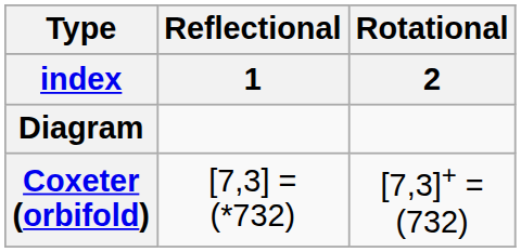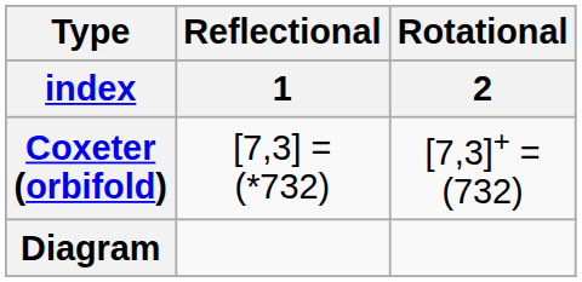 <table class=wikitable>
 <tr align=center>
 <th>Type</th>
 <th>Reflectional</th>
 <th>Rotational</th>
 </tr>
 <tr align=center>
 <th><a href='#'>index</a></th>
 <th>1</th>
 <th>2</th>
 </tr>
 <tr align=center>
+<th><a href='#'>Coxeter</a><br>(<a href='#'>orbifold</a>)</th>
+<td>[7,3] = <br>(*732)</td>
+<td>[7,3]<sup>+</sup> = <br>(732)</td>
+</tr>
+<tr align=center>
 <th>Diagram</th>
 <td></td>
 <td></td>
 </tr>
-<tr align=center>
-<th><a href='#'>Coxeter</a><br>(<a href='#'>orbifold</a>)</th>
-<td>[7,3] = <br>(*732)</td>
-<td>[7,3]<sup>+</sup> = <br>(732)</td>
-</tr>
 </table>
